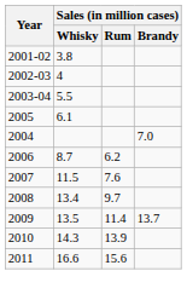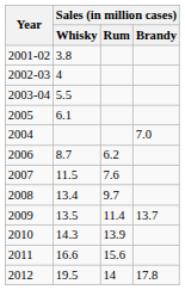 <table class="wikitable">
 <tr>
 <th ! rowspan="2">Year</th>
 <th colspan="3">Sales (in million cases)</th>
 </tr>
 <tr>
 <th>Whisky</th>
 <th>Rum</th>
 <th>Brandy</th>
 </tr>
 <tr>
 <td>2001-02</td>
 <td>3.8</td>
 <td></td>
 <td></td>
 </tr>
 <tr>
 <td>2002-03</td>
 <td>4</td>
 <td></td>
 <td></td>
 </tr>
 <tr>
 <td>2003-04</td>
 <td>5.5</td>
 <td></td>
 <td></td>
 </tr>
 <tr>
 <td>2005</td>
 <td>6.1</td>
 <td></td>
 <td></td>
 </tr>
 <tr>
 <td>2004</td>
 <td></td>
 <td></td>
 <td>7.0</td>
 </tr>
 <tr>
 <td>2006</td>
 <td>8.7</td>
 <td>6.2</td>
 <td></td>
 </tr>
 <tr>
 <td>2007</td>
 <td>11.5</td>
 <td>7.6</td>
 <td></td>
 </tr>
 <tr>
 <td>2008</td>
 <td>13.4</td>
 <td>9.7</td>
 <td></td>
 </tr>
 <tr>
 <td>2009</td>
 <td>13.5</td>
 <td>11.4</td>
 <td>13.7</td>
 </tr>
 <tr>
 <td>2010</td>
 <td>14.3</td>
 <td>13.9</td>
 <td></td>
 </tr>
 <tr>
 <td>2011</td>
 <td>16.6</td>
 <td>15.6</td>
 <td></td>
 </tr>
+<tr>
+<td>2012</td>
+<td>19.5</td>
+<td>14</td>
+<td>17.8</td>
+</tr>
 </table>
